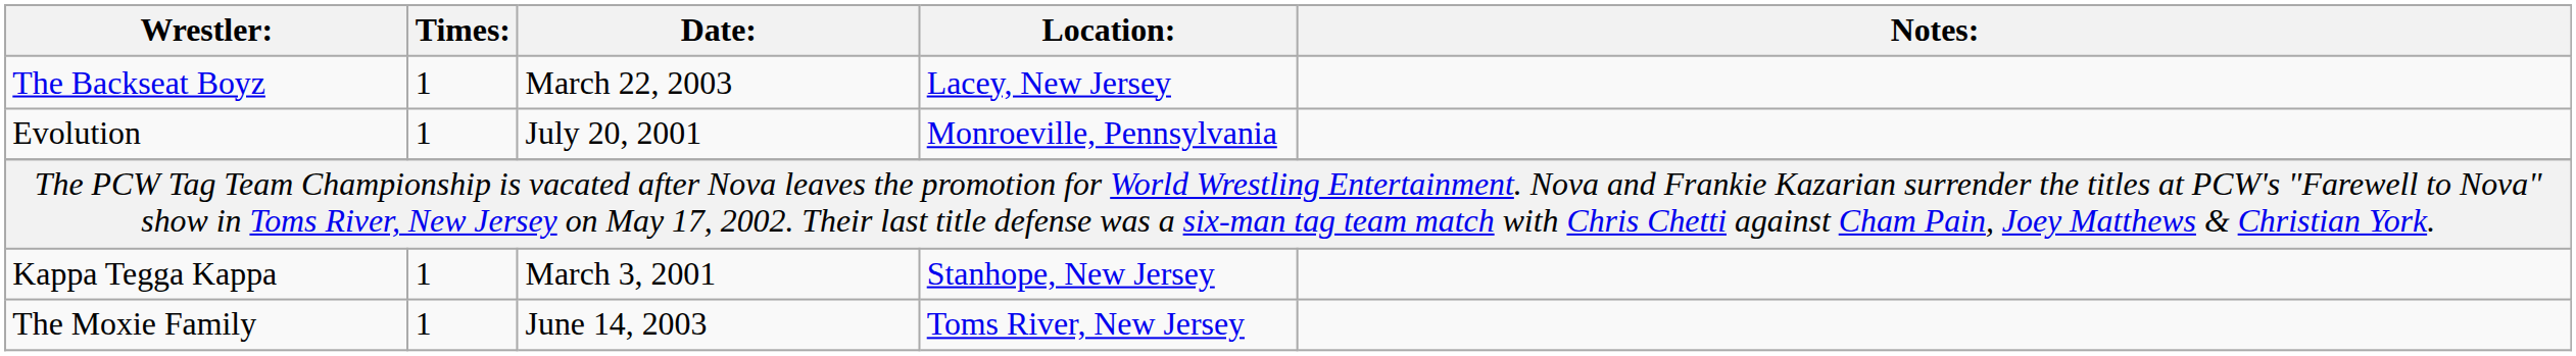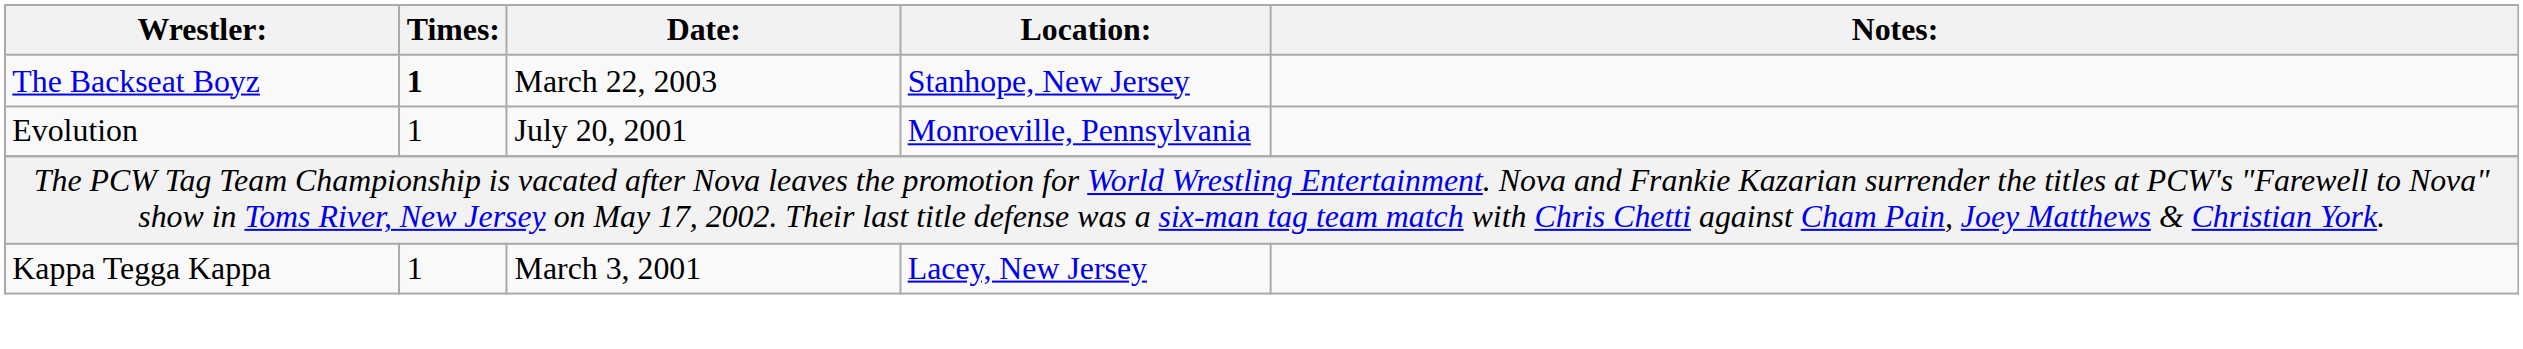 <table class="wikitable" width=100%>
 <tr>
 <th width=16%>Wrestler:</th>
 <th width=1%>Times:</th>
 <th width=16%>Date:</th>
 <th width=15%>Location:</th>
 <th width=51%>Notes:</th>
 </tr>
 <tr>
 <td><a href='#'>The Backseat Boyz</a><br></td>
-<td>1</td>
+<td><strong>1</strong></td>
 <td>March 22, 2003</td>
-<td><a href='#'>Lacey, New Jersey</a></td>
+<td><a href='#'>Stanhope, New Jersey</a></td>
 <td></td>
 </tr>
 <tr>
 <td>Evolution<br></td>
 <td>1</td>
 <td>July 20, 2001</td>
 <td><a href='#'>Monroeville, Pennsylvania</a></td>
 <td></td>
 </tr>
 <tr>
 </tr>
 <tr style="background: #f2f2f2;">
 <td colspan="5" align=center><em>The PCW Tag Team Championship is vacated after Nova leaves the promotion for <a href='#'>World Wrestling Entertainment</a>. Nova and Frankie Kazarian surrender the titles at PCW's "Farewell to Nova" show in <a href='#'>Toms River, New Jersey</a> on May 17, 2002. Their last title defense was a <a href='#'>six-man tag team match</a> with <a href='#'>Chris Chetti</a> against <a href='#'>Cham Pain</a>, <a href='#'>Joey Matthews</a> & <a href='#'>Christian York</a>.</em></td>
 </tr>
 <tr>
 <td>Kappa Tegga Kappa<br></td>
 <td>1</td>
 <td>March 3, 2001</td>
-<td><a href='#'>Stanhope, New Jersey</a></td>
-<td></td>
-</tr>
-<tr>
-<td>The Moxie Family<br></td>
-<td>1</td>
-<td>June 14, 2003</td>
-<td><a href='#'>Toms River, New Jersey</a></td>
+<td><a href='#'>Lacey, New Jersey</a></td>
 <td></td>
 </tr>
 </table>
